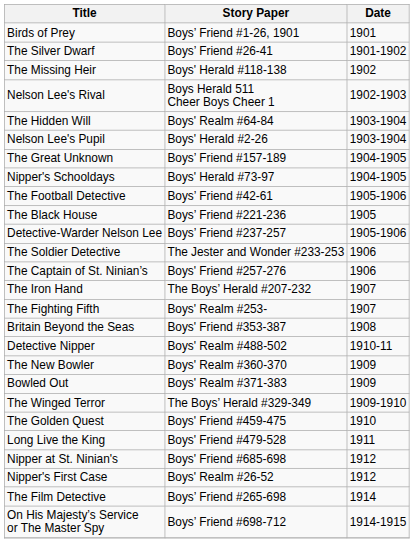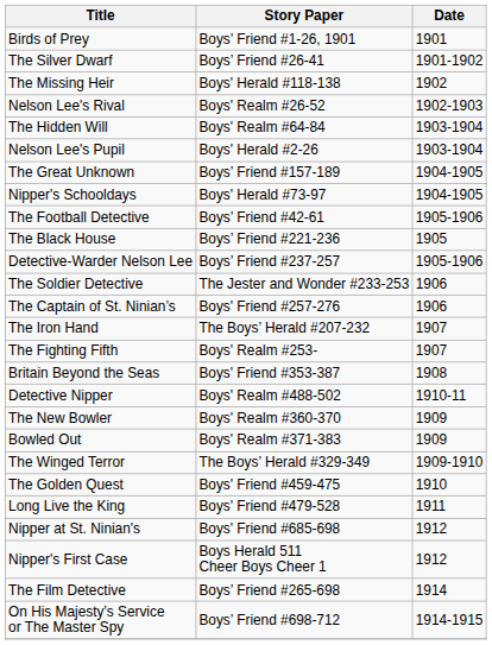 <table class="wikitable">
 <tr>
 <th>Title</th>
 <th>Story Paper</th>
 <th>Date</th>
 </tr>
 <tr>
 <td>Birds of Prey</td>
 <td>Boys’ Friend #1-26, 1901</td>
 <td>1901</td>
 </tr>
 <tr>
 <td>The Silver Dwarf</td>
 <td>Boys’ Friend #26-41</td>
 <td>1901-1902</td>
 </tr>
 <tr>
 <td>The Missing Heir</td>
 <td>Boys' Herald #118-138</td>
 <td>1902</td>
 </tr>
 <tr>
 <td>Nelson Lee's Rival</td>
-<td>Boys Herald 511 <br>Cheer Boys Cheer 1</td>
+<td>Boys' Realm #26-52</td>
 <td>1902-1903</td>
 </tr>
 <tr>
 <td>The Hidden Will</td>
 <td>Boys' Realm #64-84</td>
 <td>1903-1904</td>
 </tr>
 <tr>
 <td>Nelson Lee's Pupil</td>
 <td>Boys' Herald #2-26</td>
 <td>1903-1904</td>
 </tr>
 <tr>
 <td>The Great Unknown</td>
 <td>Boys’ Friend #157-189</td>
 <td>1904-1905</td>
 </tr>
 <tr>
 <td>Nipper's Schooldays</td>
 <td>Boys' Herald #73-97</td>
 <td>1904-1905</td>
 </tr>
 <tr>
 <td>The Football Detective</td>
 <td>Boys’ Friend #42-61</td>
 <td>1905-1906</td>
 </tr>
 <tr>
 <td>The Black House</td>
 <td>Boys’ Friend #221-236</td>
 <td>1905</td>
 </tr>
 <tr>
 <td>Detective-Warder Nelson Lee</td>
 <td>Boys’ Friend #237-257</td>
 <td>1905-1906</td>
 </tr>
 <tr>
 <td>The Soldier Detective</td>
 <td>The Jester and Wonder #233-253</td>
 <td>1906</td>
 </tr>
 <tr>
 <td>The Captain of St. Ninian’s</td>
 <td>Boys' Friend #257-276</td>
 <td>1906</td>
 </tr>
 <tr>
 <td>The Iron Hand</td>
 <td>The Boys’ Herald #207-232</td>
 <td>1907</td>
 </tr>
 <tr>
 <td>The Fighting Fifth</td>
 <td>Boys' Realm #253-</td>
 <td>1907</td>
 </tr>
 <tr>
 <td>Britain Beyond the Seas</td>
 <td>Boys' Friend #353-387</td>
 <td>1908</td>
 </tr>
 <tr>
 <td>Detective Nipper</td>
 <td>Boys' Realm #488-502</td>
 <td>1910-11</td>
 </tr>
 <tr>
 <td>The New Bowler</td>
 <td>Boys' Realm #360-370</td>
 <td>1909</td>
 </tr>
 <tr>
 <td>Bowled Out</td>
 <td>Boys' Realm #371-383</td>
 <td>1909</td>
 </tr>
 <tr>
 <td>The Winged Terror</td>
 <td>The Boys’ Herald #329-349</td>
 <td>1909-1910</td>
 </tr>
 <tr>
 <td>The Golden Quest</td>
 <td>Boys' Friend #459-475</td>
 <td>1910</td>
 </tr>
 <tr>
 <td>Long Live the King</td>
 <td>Boys' Friend #479-528</td>
 <td>1911</td>
 </tr>
 <tr>
 <td>Nipper at St. Ninian's</td>
 <td>Boys' Friend #685-698</td>
 <td>1912</td>
 </tr>
 <tr>
 <td>Nipper's First Case</td>
-<td>Boys' Realm #26-52</td>
+<td>Boys Herald 511 <br>Cheer Boys Cheer 1</td>
 <td>1912</td>
 </tr>
 <tr>
 <td>The Film Detective</td>
 <td>Boys’ Friend #265-698</td>
 <td>1914</td>
 </tr>
 <tr>
 <td>On His Majesty’s Service<br>or The Master Spy</td>
 <td>Boys’ Friend #698-712</td>
 <td>1914-1915</td>
 </tr>
 <tr>
 </tr>
 </table>
